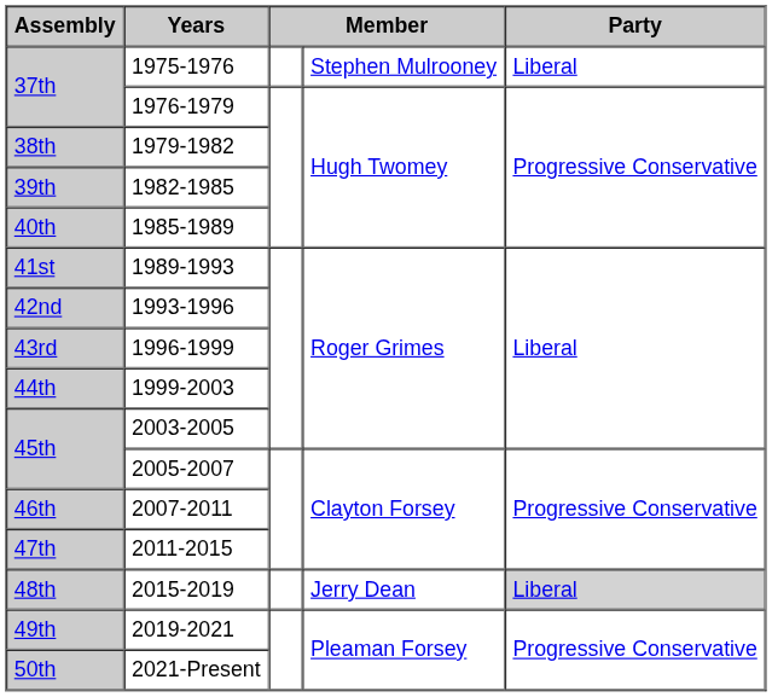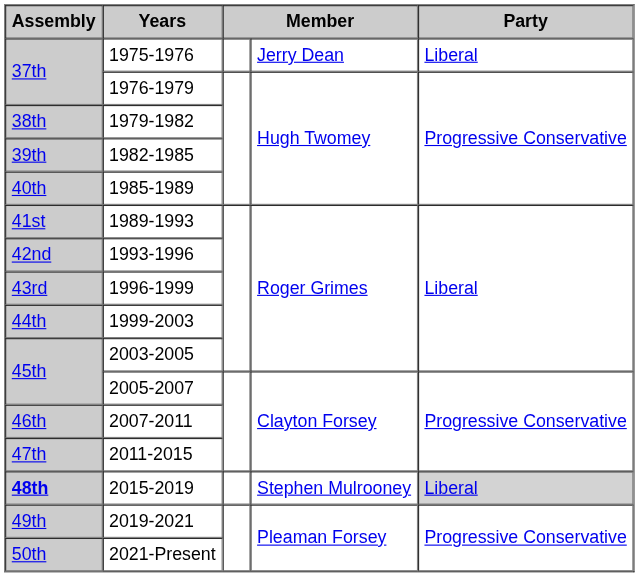 <table border=1 cellpadding=5 cellspacing=0>
 <tr bgcolor="CCCCCC">
 <th>Assembly</th>
 <th>Years</th>
 <th colspan="2">Member</th>
 <th>Party</th>
 </tr>
 <tr>
 <td rowspan="2" bgcolor="CCCCCC"><a href='#'>37th</a></td>
 <td>1975-1976</td>
 <td>   </td>
-<td><a href='#'>Stephen Mulrooney</a></td>
+<td><a href='#'>Jerry Dean</a></td>
 <td><a href='#'>Liberal</a></td>
 </tr>
 <tr>
 <td>1976-1979</td>
 <td rowspan="4"></td>
 <td rowspan="4"><a href='#'>Hugh Twomey</a></td>
 <td rowspan="4"><a href='#'>Progressive Conservative</a></td>
 </tr>
 <tr>
 <td bgcolor="CCCCCC"><a href='#'>38th</a></td>
 <td>1979-1982</td>
 </tr>
 <tr>
 <td bgcolor="CCCCCC"><a href='#'>39th</a></td>
 <td>1982-1985</td>
 </tr>
 <tr>
 <td bgcolor="CCCCCC"><a href='#'>40th</a></td>
 <td>1985-1989</td>
 </tr>
 <tr>
 <td bgcolor="CCCCCC"><a href='#'>41st</a></td>
 <td>1989-1993</td>
 <td rowspan="5" >   </td>
 <td rowspan="5"><a href='#'>Roger Grimes</a></td>
 <td rowspan="5"><a href='#'>Liberal</a></td>
 </tr>
 <tr>
 <td bgcolor="CCCCCC"><a href='#'>42nd</a></td>
 <td>1993-1996</td>
 </tr>
 <tr>
 <td bgcolor="CCCCCC"><a href='#'>43rd</a></td>
 <td>1996-1999</td>
 </tr>
 <tr>
 <td bgcolor="CCCCCC"><a href='#'>44th</a></td>
 <td>1999-2003</td>
 </tr>
 <tr>
 <td rowspan="2" bgcolor="CCCCCC"><a href='#'>45th</a></td>
 <td>2003-2005</td>
 </tr>
 <tr>
 <td>2005-2007</td>
 <td rowspan="3"></td>
 <td rowspan="3"><a href='#'>Clayton Forsey</a></td>
 <td rowspan="3"><a href='#'>Progressive Conservative</a></td>
 </tr>
 <tr>
 <td bgcolor="CCCCCC"><a href='#'>46th</a></td>
 <td>2007-2011</td>
 </tr>
 <tr>
 <td bgcolor="CCCCCC"><a href='#'>47th</a></td>
 <td>2011-2015</td>
 </tr>
 <tr>
-<td bgcolor="CCCCCC"><a href='#'>48th</a></td>
+<td bgcolor="CCCCCC"><strong><a href='#'>48th</a></strong></td>
 <td>2015-2019</td>
 <td>   </td>
-<td><a href='#'>Jerry Dean</a></td>
+<td><a href='#'>Stephen Mulrooney</a></td>
 <td style="background: lightgrey;"><a href='#'>Liberal</a></td>
 </tr>
 <tr>
 <td bgcolor="CCCCCC"><a href='#'>49th</a></td>
 <td>2019-2021</td>
 <td rowspan="2" ></td>
 <td rowspan="2"><a href='#'>Pleaman Forsey</a></td>
 <td rowspan="2"><a href='#'>Progressive Conservative</a></td>
 </tr>
 <tr>
 <td bgcolor="CCCCCC"><a href='#'>50th</a></td>
 <td>2021-Present</td>
 </tr>
 </table>
